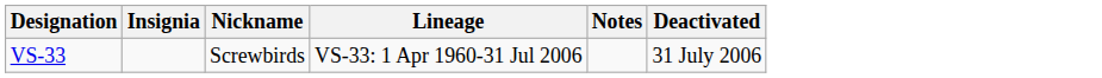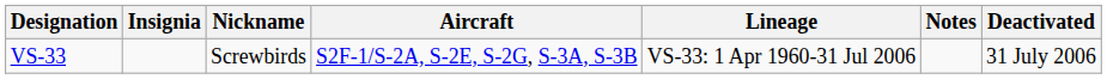 <table class="wikitable">
 <tr>
 <th>Designation</th>
 <th>Insignia</th>
 <th>Nickname</th>
+<th>Aircraft</th>
 <th>Lineage</th>
 <th>Notes</th>
 <th>Deactivated</th>
 </tr>
 <tr>
 <td><a href='#'>VS-33</a></td>
 <td></td>
 <td>Screwbirds</td>
+<td><a href='#'>S2F-1/S-2A, S-2E, S-2G</a>, <a href='#'>S-3A, S-3B</a></td>
 <td style="white-space: nowrap;">VS-33: 1 Apr 1960-31 Jul 2006</td>
 <td></td>
 <td>31 July 2006</td>
 </tr>
 </table>
